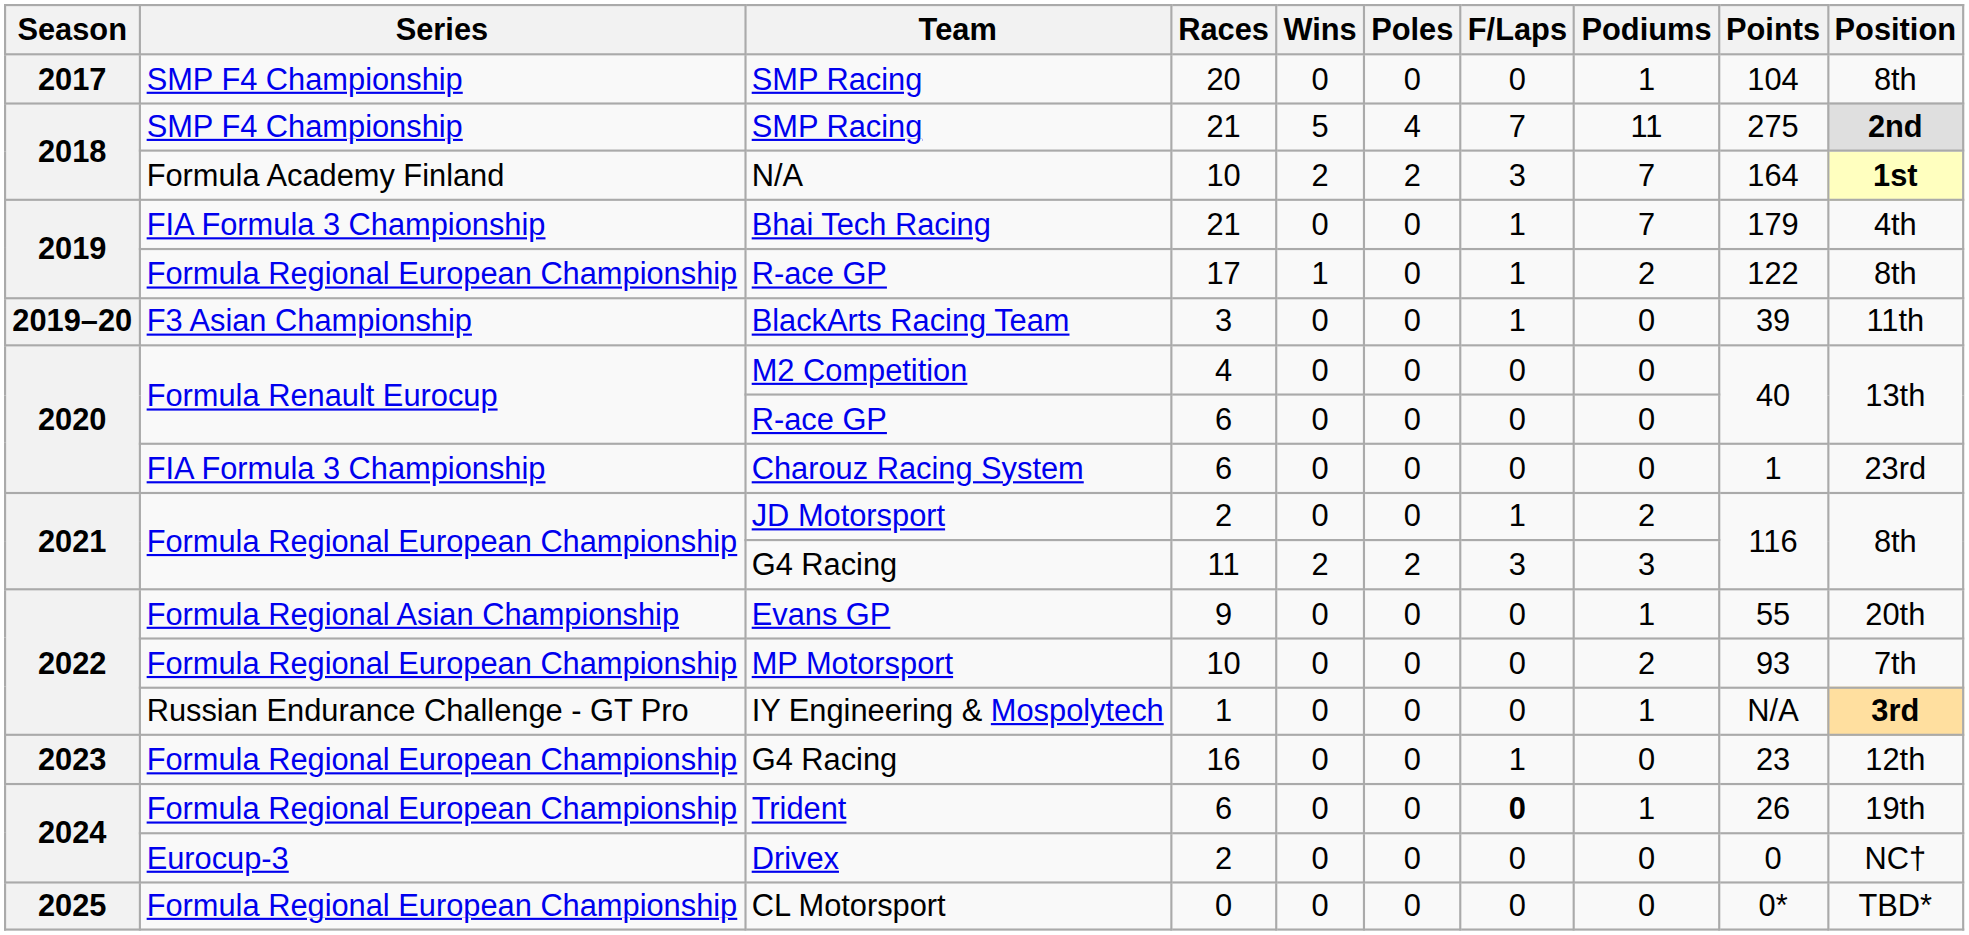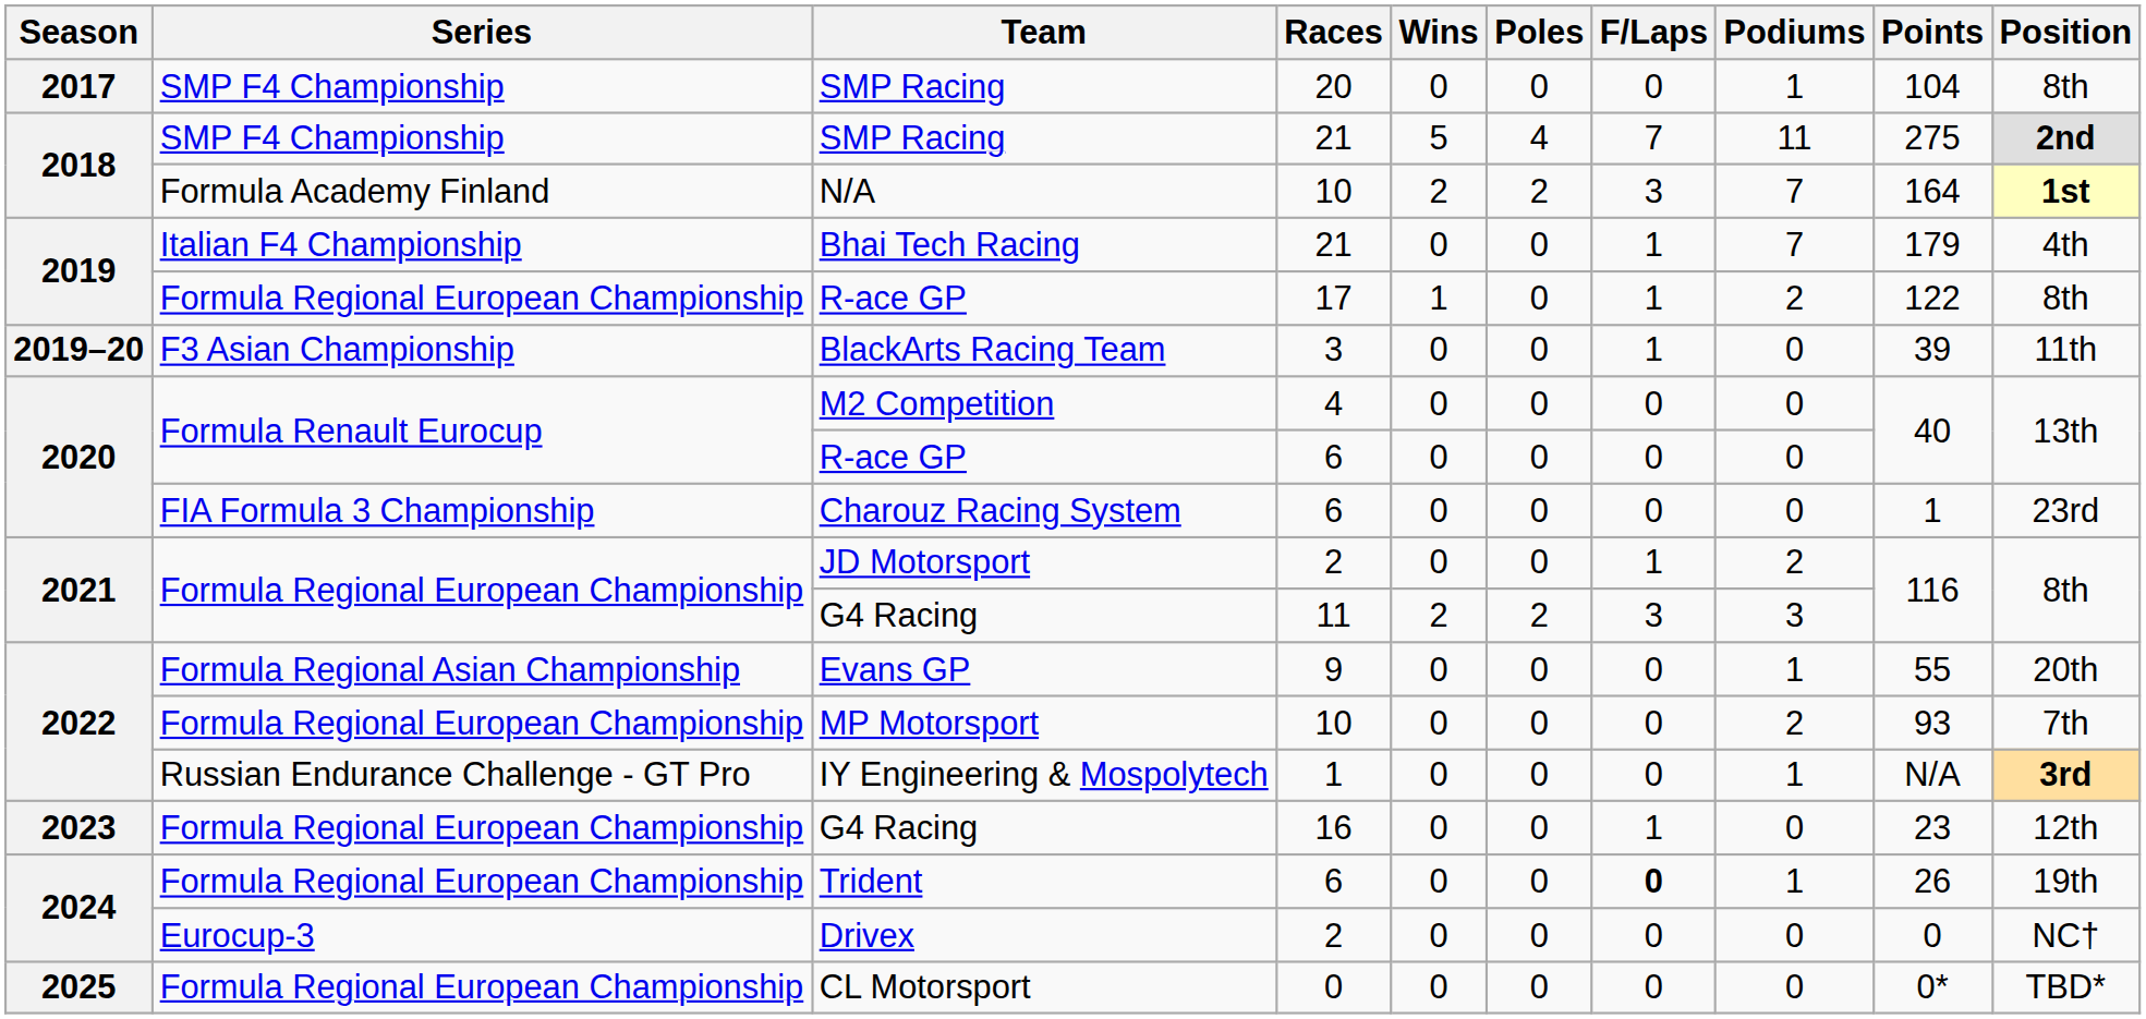 <table class="wikitable" style="font-size: 90%; text-align:center">
 <tr>
 <th>Season</th>
 <th>Series</th>
 <th>Team</th>
 <th>Races</th>
 <th>Wins</th>
 <th>Poles</th>
 <th>F/Laps</th>
 <th>Podiums</th>
 <th>Points</th>
 <th>Position</th>
 </tr>
 <tr>
 <th>2017</th>
 <td align=left><a href='#'>SMP F4 Championship</a></td>
 <td align=left><a href='#'>SMP Racing</a></td>
 <td>20</td>
 <td>0</td>
 <td>0</td>
 <td>0</td>
 <td>1</td>
 <td>104</td>
 <td>8th</td>
 </tr>
 <tr>
 <th rowspan=2>2018</th>
 <td align=left><a href='#'>SMP F4 Championship</a></td>
 <td align=left><a href='#'>SMP Racing</a></td>
 <td>21</td>
 <td>5</td>
 <td>4</td>
 <td>7</td>
 <td>11</td>
 <td>275</td>
 <td style="background:#DFDFDF;"><strong>2nd</strong></td>
 </tr>
 <tr>
 <td align=left>Formula Academy Finland</td>
 <td align=left>N/A</td>
 <td>10</td>
 <td>2</td>
 <td>2</td>
 <td>3</td>
 <td>7</td>
 <td>164</td>
 <td style="background:#FFFFBF;"><strong>1st</strong></td>
 </tr>
 <tr>
 <th rowspan=2>2019</th>
-<td align=left><a href='#'>FIA Formula 3 Championship</a></td>
+<td align=left><a href='#'>Italian F4 Championship</a></td>
 <td align=left><a href='#'>Bhai Tech Racing</a></td>
 <td>21</td>
 <td>0</td>
 <td>0</td>
 <td>1</td>
 <td>7</td>
 <td>179</td>
 <td>4th</td>
 </tr>
 <tr>
 <td align=left><a href='#'>Formula Regional European Championship</a></td>
 <td align=left><a href='#'>R-ace GP</a></td>
 <td>17</td>
 <td>1</td>
 <td>0</td>
 <td>1</td>
 <td>2</td>
 <td>122</td>
 <td>8th</td>
 </tr>
 <tr>
 <th nowrap>2019–20</th>
 <td align=left><a href='#'>F3 Asian Championship</a></td>
 <td align=left><a href='#'>BlackArts Racing Team</a></td>
 <td>3</td>
 <td>0</td>
 <td>0</td>
 <td>1</td>
 <td>0</td>
 <td>39</td>
 <td>11th</td>
 </tr>
 <tr>
 <th rowspan=3>2020</th>
 <td rowspan=2 align=left><a href='#'>Formula Renault Eurocup</a></td>
 <td align=left><a href='#'>M2 Competition</a></td>
 <td>4</td>
 <td>0</td>
 <td>0</td>
 <td>0</td>
 <td>0</td>
 <td rowspan=2>40</td>
 <td rowspan=2>13th</td>
 </tr>
 <tr>
 <td align=left><a href='#'>R-ace GP</a></td>
 <td>6</td>
 <td>0</td>
 <td>0</td>
 <td>0</td>
 <td>0</td>
 </tr>
 <tr>
 <td align=left><a href='#'>FIA Formula 3 Championship</a></td>
 <td align=left><a href='#'>Charouz Racing System</a></td>
 <td>6</td>
 <td>0</td>
 <td>0</td>
 <td>0</td>
 <td>0</td>
 <td>1</td>
 <td>23rd</td>
 </tr>
 <tr>
 <th rowspan=2>2021</th>
 <td rowspan=2 align=left><a href='#'>Formula Regional European Championship</a></td>
 <td align=left><a href='#'>JD Motorsport</a></td>
 <td>2</td>
 <td>0</td>
 <td>0</td>
 <td>1</td>
 <td>2</td>
 <td rowspan=2>116</td>
 <td rowspan=2>8th</td>
 </tr>
 <tr>
 <td align=left>G4 Racing</td>
 <td>11</td>
 <td>2</td>
 <td>2</td>
 <td>3</td>
 <td>3</td>
 </tr>
 <tr>
 <th rowspan="3">2022</th>
 <td align=left><a href='#'>Formula Regional Asian Championship</a></td>
 <td align=left><a href='#'>Evans GP</a></td>
 <td>9</td>
 <td>0</td>
 <td>0</td>
 <td>0</td>
 <td>1</td>
 <td>55</td>
 <td>20th</td>
 </tr>
 <tr>
 <td align=left><a href='#'>Formula Regional European Championship</a></td>
 <td align=left><a href='#'>MP Motorsport</a></td>
 <td>10</td>
 <td>0</td>
 <td>0</td>
 <td>0</td>
 <td>2</td>
 <td>93</td>
 <td>7th</td>
 </tr>
 <tr>
 <td align=left nowrap>Russian Endurance Challenge - GT Pro</td>
 <td align=left nowrap>IY Engineering & <a href='#'>Mospolytech</a></td>
 <td>1</td>
 <td>0</td>
 <td>0</td>
 <td>0</td>
 <td>1</td>
 <td>N/A</td>
 <td style="background:#FFDF9F;"><strong>3rd</strong></td>
 </tr>
 <tr>
 <th>2023</th>
 <td align=left><a href='#'>Formula Regional European Championship</a></td>
 <td align=left>G4 Racing</td>
 <td>16</td>
 <td>0</td>
 <td>0</td>
 <td>1</td>
 <td>0</td>
 <td>23</td>
 <td>12th</td>
 </tr>
 <tr>
 <th rowspan="2">2024</th>
 <td align=left nowrap><a href='#'>Formula Regional European Championship</a></td>
 <td align=left><a href='#'>Trident</a></td>
 <td>6</td>
 <td>0</td>
 <td>0</td>
 <td><strong>0</strong></td>
 <td>1</td>
 <td>26</td>
 <td>19th</td>
 </tr>
 <tr>
 <td align=left><a href='#'>Eurocup-3</a></td>
 <td align=left><a href='#'>Drivex</a></td>
 <td>2</td>
 <td>0</td>
 <td>0</td>
 <td>0</td>
 <td>0</td>
 <td>0</td>
 <td>NC†</td>
 </tr>
 <tr>
 <th>2025</th>
 <td align="left"><a href='#'>Formula Regional European Championship</a></td>
 <td align="left">CL Motorsport</td>
 <td>0</td>
 <td>0</td>
 <td>0</td>
 <td>0</td>
 <td>0</td>
 <td>0*</td>
 <td>TBD*</td>
 </tr>
 </table>
